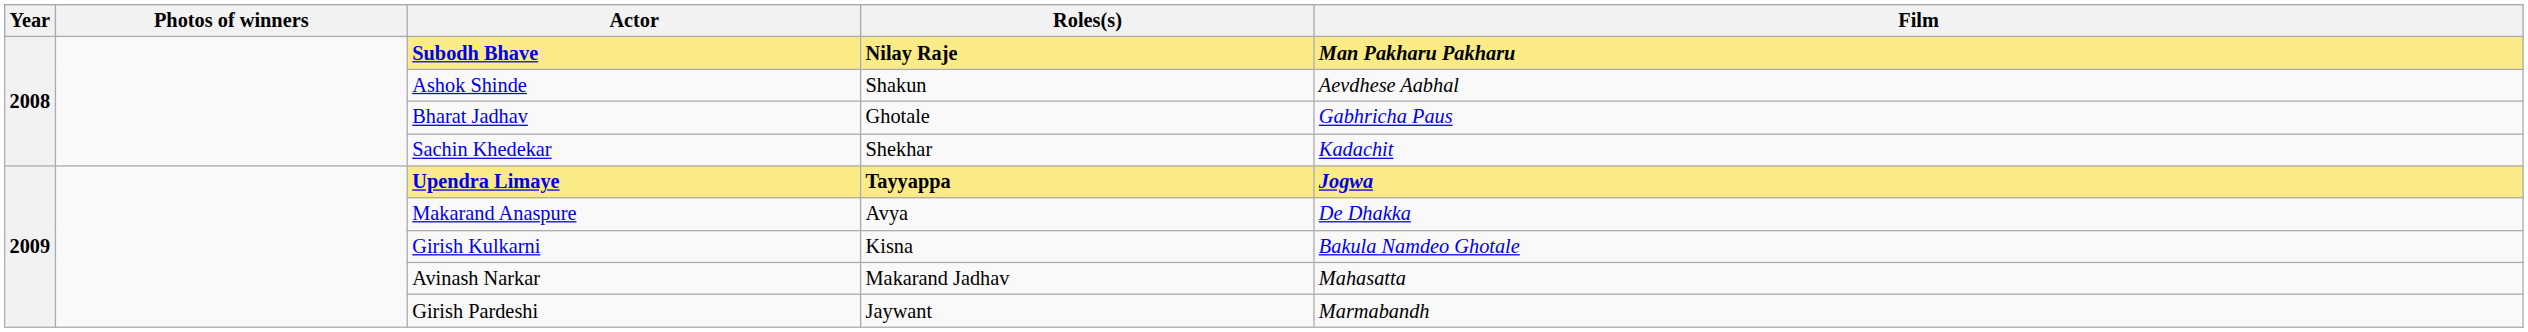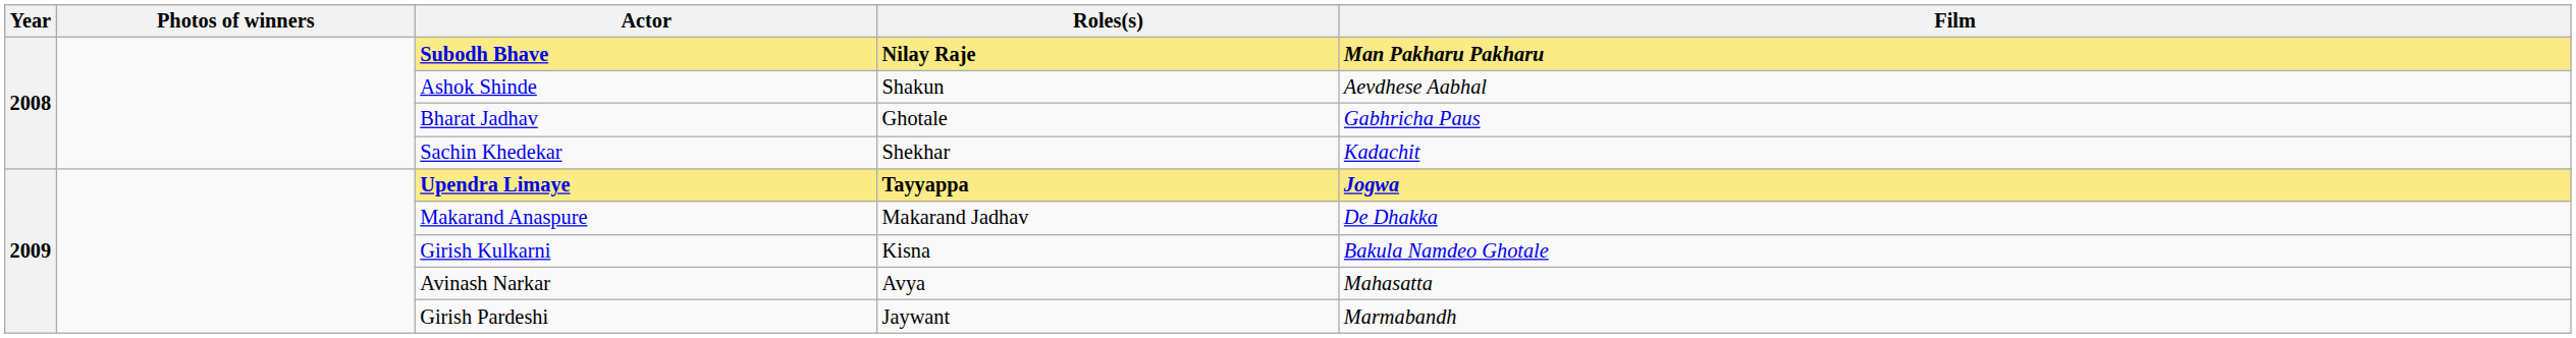 <table class="wikitable" style="width:100%">
 <tr bgcolor="#bebebe">
 <th width="2%">Year</th>
 <th width="14%">Photos of winners</th>
 <th width="18%">Actor</th>
 <th width="18%">Roles(s)</th>
 <th width="48%">Film</th>
 </tr>
 <tr>
 <th rowspan="4" style="text-align:center"><strong>2008</strong></th>
 <td rowspan="4"></td>
 <td style="background:#FAEB86;"><strong><a href='#'>Subodh Bhave</a></strong></td>
 <td style="background:#FAEB86;"><strong>Nilay Raje</strong></td>
 <td style="background:#FAEB86;"><strong><em>Man Pakharu Pakharu</em></strong></td>
 </tr>
 <tr>
 <td><a href='#'>Ashok Shinde</a></td>
 <td>Shakun</td>
 <td><em>Aevdhese Aabhal</em></td>
 </tr>
 <tr>
 <td><a href='#'>Bharat Jadhav</a></td>
 <td>Ghotale</td>
 <td><em><a href='#'>Gabhricha Paus</a></em></td>
 </tr>
 <tr>
 <td><a href='#'>Sachin Khedekar</a></td>
 <td>Shekhar</td>
 <td><em><a href='#'>Kadachit</a></em></td>
 </tr>
 <tr>
 <th rowspan="5" style="text-align:center"><strong>2009</strong></th>
 <td rowspan="5"></td>
 <td style="background:#FAEB86;"><strong><a href='#'>Upendra Limaye</a></strong></td>
 <td style="background:#FAEB86;"><strong>Tayyappa</strong></td>
 <td style="background:#FAEB86;"><strong><em><a href='#'>Jogwa</a></em></strong></td>
 </tr>
 <tr>
 <td><a href='#'>Makarand Anaspure</a></td>
-<td>Avya</td>
+<td>Makarand Jadhav</td>
 <td><em><a href='#'>De Dhakka</a></em></td>
 </tr>
 <tr>
 <td><a href='#'>Girish Kulkarni</a></td>
 <td>Kisna</td>
 <td><em><a href='#'>Bakula Namdeo Ghotale</a></em></td>
 </tr>
 <tr>
 <td>Avinash Narkar</td>
-<td>Makarand Jadhav</td>
+<td>Avya</td>
 <td><em>Mahasatta</em></td>
 </tr>
 <tr>
 <td>Girish Pardeshi</td>
 <td>Jaywant</td>
 <td><em>Marmabandh</em></td>
 </tr>
 </table>
